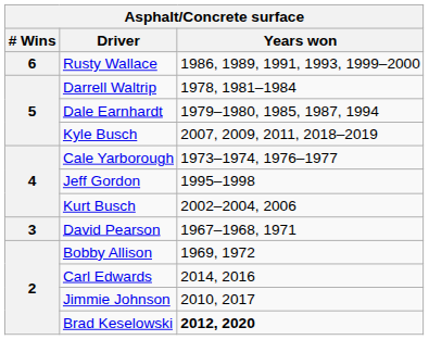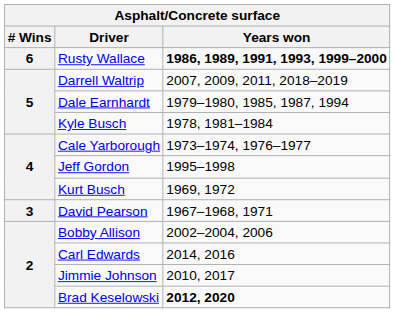 <table class="wikitable" style="font-size: 95%;">
 <tr>
 <th colspan="3">Asphalt/Concrete surface</th>
 </tr>
 <tr>
 <th># Wins</th>
 <th>Driver</th>
 <th>Years won</th>
 </tr>
 <tr>
 <th>6</th>
 <td><a href='#'>Rusty Wallace</a></td>
-<td>1986, 1989, 1991, 1993, 1999–2000</td>
+<td><strong>1986, 1989, 1991, 1993, 1999–2000</strong></td>
 </tr>
 <tr>
 <th rowspan="3">5</th>
 <td><a href='#'>Darrell Waltrip</a></td>
-<td>1978, 1981–1984</td>
+<td>2007, 2009, 2011, 2018–2019</td>
 </tr>
 <tr>
 <td><a href='#'>Dale Earnhardt</a></td>
 <td>1979–1980, 1985, 1987, 1994</td>
 </tr>
 <tr>
 <td><a href='#'>Kyle Busch</a></td>
-<td>2007, 2009, 2011, 2018–2019</td>
+<td>1978, 1981–1984</td>
 </tr>
 <tr>
 <th rowspan="3">4</th>
 <td><a href='#'>Cale Yarborough</a></td>
 <td>1973–1974, 1976–1977</td>
 </tr>
 <tr>
 <td><a href='#'>Jeff Gordon</a></td>
 <td>1995–1998</td>
 </tr>
 <tr>
 <td><a href='#'>Kurt Busch</a></td>
-<td>2002–2004, 2006</td>
+<td>1969, 1972</td>
 </tr>
 <tr>
 <th>3</th>
 <td><a href='#'>David Pearson</a></td>
 <td>1967–1968, 1971</td>
 </tr>
 <tr>
 <th rowspan="4">2</th>
 <td><a href='#'>Bobby Allison</a></td>
-<td>1969, 1972</td>
+<td>2002–2004, 2006</td>
 </tr>
 <tr>
 <td><a href='#'>Carl Edwards</a></td>
 <td>2014, 2016</td>
 </tr>
 <tr>
 <td><a href='#'>Jimmie Johnson</a></td>
 <td>2010, 2017</td>
 </tr>
 <tr>
 <td><a href='#'>Brad Keselowski</a></td>
 <td><strong>2012, 2020</strong></td>
 </tr>
 </table>
